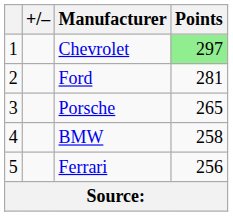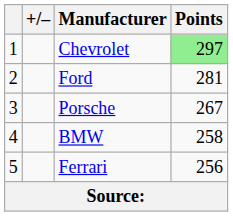 <table class="wikitable" style="font-size: 95%;">
 <tr>
 <th scope="col"></th>
 <th scope="col">+/–</th>
 <th scope="col">Manufacturer</th>
 <th scope="col">Points</th>
 </tr>
 <tr>
 <td align=center>1</td>
 <td align="left"></td>
 <td> <a href='#'>Chevrolet</a></td>
 <td align=right style="background: lightgreen;">297</td>
 </tr>
 <tr>
 <td align=center>2</td>
 <td align="left"></td>
 <td> <a href='#'>Ford</a></td>
 <td align=right>281</td>
 </tr>
 <tr>
 <td align=center>3</td>
 <td align="left"></td>
 <td> <a href='#'>Porsche</a></td>
-<td align=right>265</td>
+<td align=right>267</td>
 </tr>
 <tr>
 <td align=center>4</td>
 <td align="left"></td>
 <td> <a href='#'>BMW</a></td>
 <td align=right>258</td>
 </tr>
 <tr>
 <td align=center>5</td>
 <td align="left"></td>
 <td> <a href='#'>Ferrari</a></td>
 <td align=right>256</td>
 </tr>
 <tr>
 <th colspan=5>Source:</th>
 </tr>
 </table>
